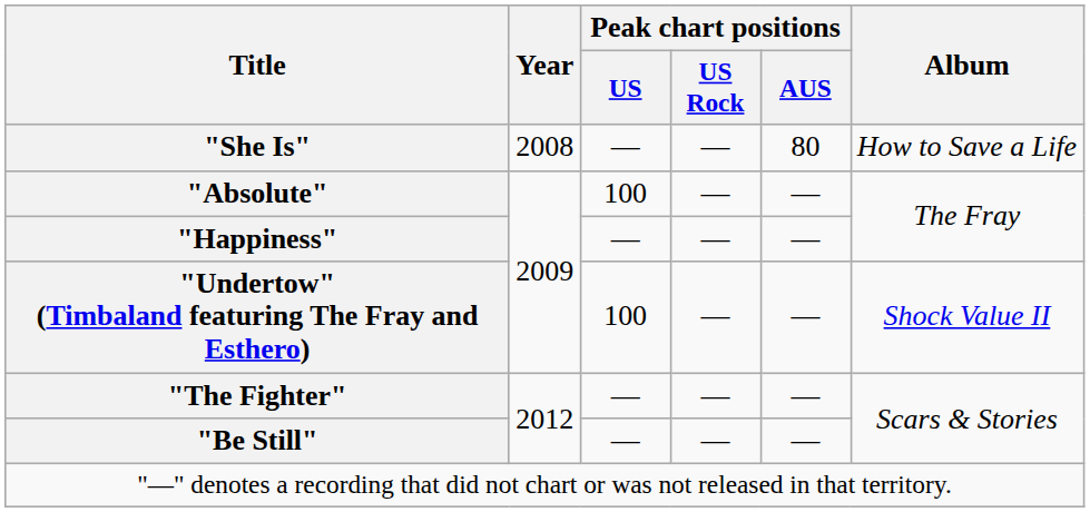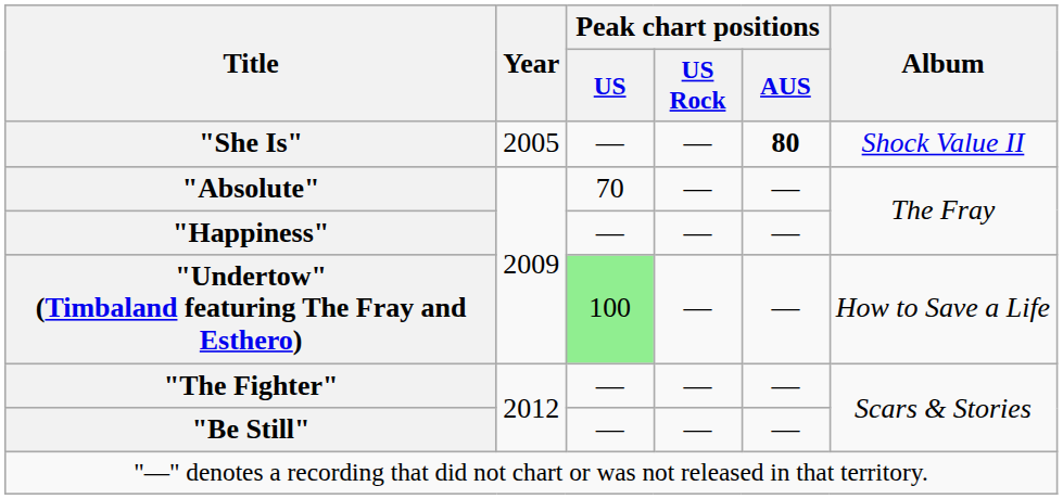 <table class="wikitable plainrowheaders" style="text-align:center;">
 <tr>
 <th scope="col" rowspan="2" style="width:17em;">Title</th>
 <th scope="col" rowspan="2">Year</th>
 <th scope="col" colspan="3">Peak chart positions</th>
 <th scope="col" rowspan="2">Album</th>
 </tr>
 <tr>
 <th scope="col" style="width:3em;font-size:90%;"><a href='#'>US</a><br></th>
 <th scope="col" style="width:3em;font-size:90%;"><a href='#'>US<br>Rock</a><br></th>
 <th scope="col" style="width:3em;font-size:90%;"><a href='#'>AUS</a><br></th>
 </tr>
 <tr>
 <th scope="row">"She Is"</th>
-<td>2008</td>
+<td>2005</td>
 <td>—</td>
 <td>—</td>
-<td>80</td>
-<td><em>How to Save a Life</em></td>
+<td><strong>80</strong></td>
+<td><em><a href='#'>Shock Value II</a></em></td>
 </tr>
 <tr>
 <th scope="row">"Absolute"</th>
 <td rowspan="3">2009</td>
-<td>100</td>
+<td>70</td>
 <td>—</td>
 <td>—</td>
 <td rowspan="2"><em>The Fray</em></td>
 </tr>
 <tr>
 <th scope="row">"Happiness"</th>
 <td>—</td>
 <td>—</td>
 <td>—</td>
 </tr>
 <tr>
 <th scope="row">"Undertow"<br><span>(<a href='#'>Timbaland</a> featuring The Fray and <a href='#'>Esthero</a>)</span></th>
-<td>100</td>
+<td style="background: lightgreen;">100</td>
 <td>—</td>
 <td>—</td>
-<td><em><a href='#'>Shock Value II</a></em></td>
+<td><em>How to Save a Life</em></td>
 </tr>
 <tr>
 <th scope="row">"The Fighter"</th>
 <td rowspan="2">2012</td>
 <td>—</td>
 <td>—</td>
 <td>—</td>
 <td rowspan="2"><em>Scars & Stories</em></td>
 </tr>
 <tr>
 <th scope="row">"Be Still"</th>
 <td>—</td>
 <td>—</td>
 <td>—</td>
 </tr>
 <tr>
 <td colspan="10" style="font-size:90%">"—" denotes a recording that did not chart or was not released in that territory.</td>
 </tr>
 </table>
